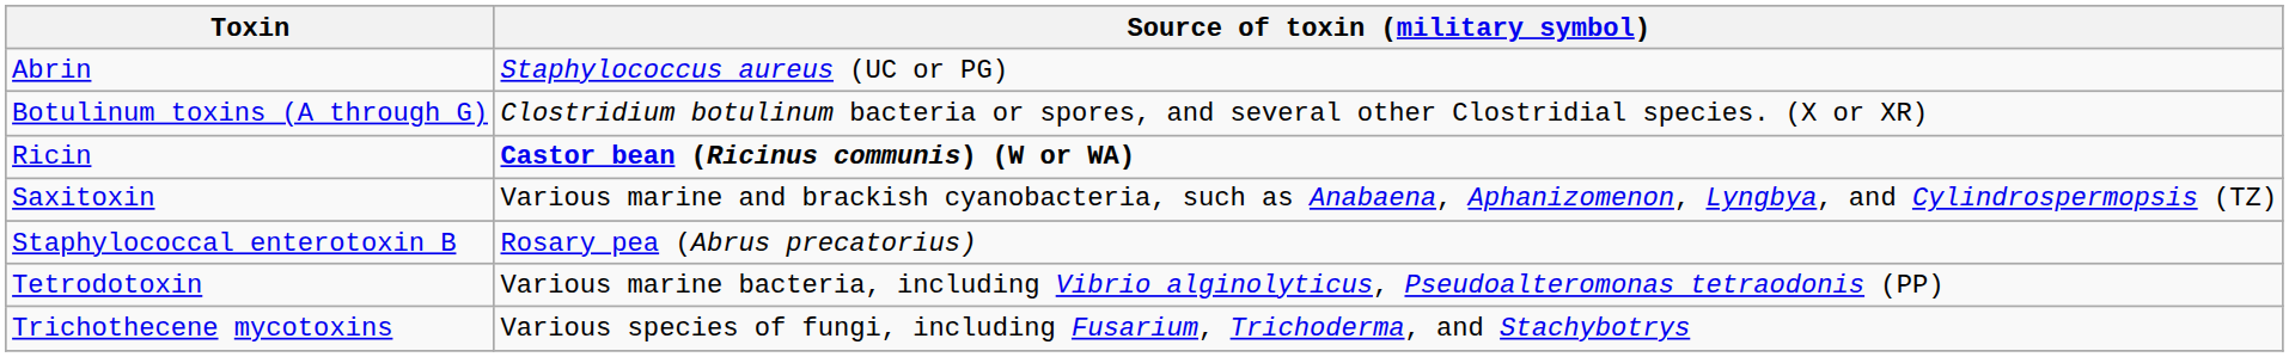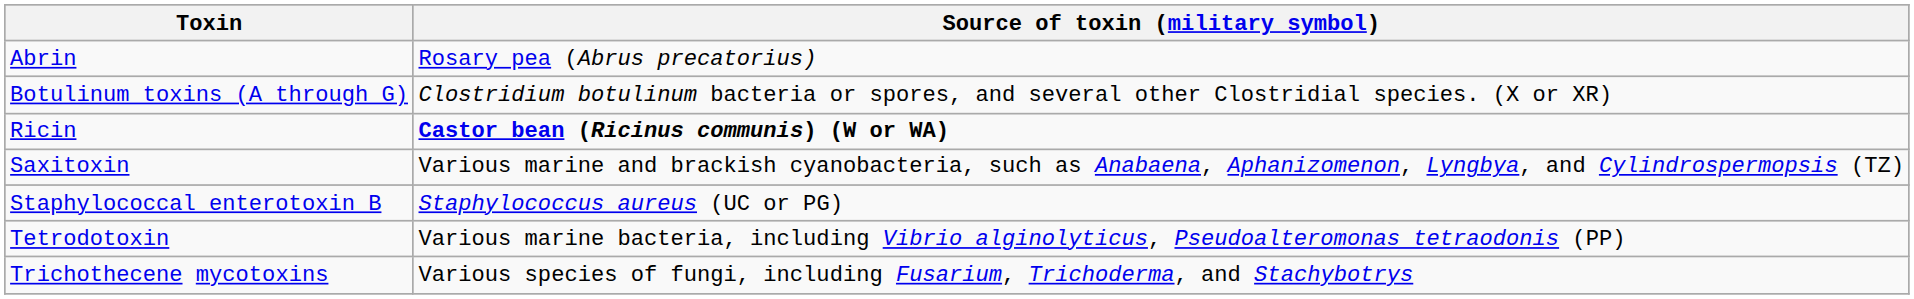 <table class ="wikitable sortable">
 <tr>
 <th>Toxin</th>
 <th>Source of toxin (<a href='#'>military symbol</a>)</th>
 </tr>
 <tr>
 <td><a href='#'>Abrin</a></td>
-<td><em><a href='#'>Staphylococcus aureus</a></em> (UC or PG)</td>
+<td><a href='#'>Rosary pea</a> (<em>Abrus precatorius)</em></td>
 </tr>
 <tr>
 <td><a href='#'>Botulinum toxins (A through G)</a></td>
 <td><em>Clostridium botulinum</em> bacteria or spores, and several other Clostridial species. (X or XR)</td>
 </tr>
 <tr>
 <td><a href='#'>Ricin</a></td>
 <td><strong><a href='#'>Castor bean</a> (<em>Ricinus communis</em>) (W or WA)</strong></td>
 </tr>
 <tr>
 <td><a href='#'>Saxitoxin</a></td>
 <td>Various marine and brackish cyanobacteria, such as <em><a href='#'>Anabaena</a></em>, <em><a href='#'>Aphanizomenon</a></em>, <em><a href='#'>Lyngbya</a></em>, and <em><a href='#'>Cylindrospermopsis</a></em> (TZ)</td>
 </tr>
 <tr>
 <td><a href='#'>Staphylococcal enterotoxin B</a></td>
-<td><a href='#'>Rosary pea</a> (<em>Abrus precatorius)</em></td>
+<td><em><a href='#'>Staphylococcus aureus</a></em> (UC or PG)</td>
 </tr>
 <tr>
 <td><a href='#'>Tetrodotoxin</a></td>
 <td>Various marine bacteria, including <em><a href='#'>Vibrio alginolyticus</a></em>, <em><a href='#'>Pseudoalteromonas tetraodonis</a></em> (PP)</td>
 </tr>
 <tr>
 <td><a href='#'>Trichothecene</a> <a href='#'>mycotoxins</a></td>
 <td>Various species of fungi, including <em><a href='#'>Fusarium</a></em>, <em><a href='#'>Trichoderma</a></em>, and <em><a href='#'>Stachybotrys</a></em></td>
 </tr>
 </table>
